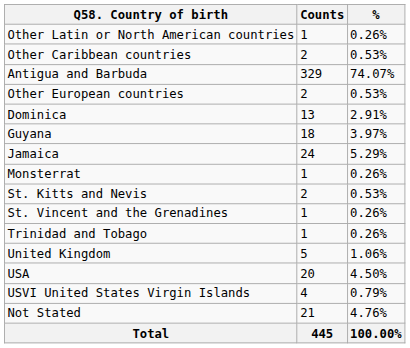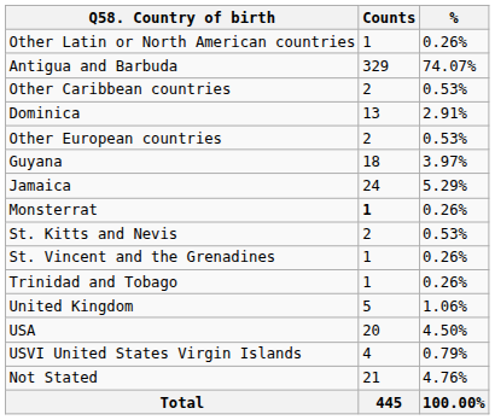 <table class="wikitable sortable">
 <tr>
 <th>Q58. Country of birth</th>
 <th>Counts</th>
 <th>%</th>
 </tr>
 <tr>
 <td>Other Latin or North American countries</td>
 <td>1</td>
 <td>0.26%</td>
 </tr>
 <tr>
-<td>Other Caribbean countries</td>
-<td>2</td>
-<td>0.53%</td>
-</tr>
-<tr>
 <td>Antigua and Barbuda</td>
 <td>329</td>
 <td>74.07%</td>
 </tr>
 <tr>
-<td>Other European countries</td>
+<td>Other Caribbean countries</td>
 <td>2</td>
 <td>0.53%</td>
 </tr>
 <tr>
 <td>Dominica</td>
 <td>13</td>
 <td>2.91%</td>
+</tr>
+<tr>
+<td>Other European countries</td>
+<td>2</td>
+<td>0.53%</td>
 </tr>
 <tr>
 <td>Guyana</td>
 <td>18</td>
 <td>3.97%</td>
 </tr>
 <tr>
 <td>Jamaica</td>
 <td>24</td>
 <td>5.29%</td>
 </tr>
 <tr>
 <td>Monsterrat</td>
-<td>1</td>
+<td><strong>1</strong></td>
 <td>0.26%</td>
 </tr>
 <tr>
 <td>St. Kitts and Nevis</td>
 <td>2</td>
 <td>0.53%</td>
 </tr>
 <tr>
 <td>St. Vincent and the Grenadines</td>
 <td>1</td>
 <td>0.26%</td>
 </tr>
 <tr>
 <td>Trinidad and Tobago</td>
 <td>1</td>
 <td>0.26%</td>
 </tr>
 <tr>
 <td>United Kingdom</td>
 <td>5</td>
 <td>1.06%</td>
 </tr>
 <tr>
 <td>USA</td>
 <td>20</td>
 <td>4.50%</td>
 </tr>
 <tr>
 <td>USVI United States Virgin Islands</td>
 <td>4</td>
 <td>0.79%</td>
 </tr>
 <tr>
 <td>Not Stated</td>
 <td>21</td>
 <td>4.76%</td>
 </tr>
 <tr>
 <th>Total</th>
 <th>445</th>
 <th>100.00%</th>
 </tr>
 </table>
